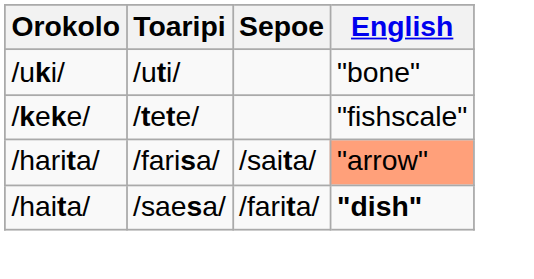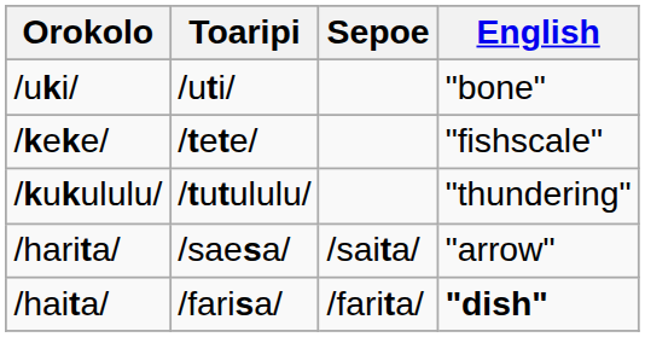 <table class="wikitable">
 <tr>
 <th>Orokolo</th>
 <th>Toaripi</th>
 <th>Sepoe</th>
 <th><a href='#'>English</a></th>
 </tr>
 <tr>
 <td>/u<strong>k</strong>i/</td>
 <td>/u<strong>t</strong>i/</td>
 <td></td>
 <td>"bone"</td>
 </tr>
 <tr>
 <td>/<strong>k</strong>e<strong>k</strong>e/</td>
 <td>/<strong>t</strong>e<strong>t</strong>e/</td>
 <td></td>
 <td>"fishscale"</td>
 </tr>
 <tr>
+<td>/<strong>k</strong>u<strong>k</strong>ululu/</td>
+<td>/<strong>t</strong>u<strong>t</strong>ululu/</td>
+<td></td>
+<td>"thundering"</td>
+</tr>
+<tr>
 <td>/hari<strong>t</strong>a/</td>
-<td>/fari<strong>s</strong>a/</td>
+<td>/sae<strong>s</strong>a/</td>
 <td>/sai<strong>t</strong>a/</td>
-<td style="background: lightsalmon;">"arrow"</td>
+<td>"arrow"</td>
 </tr>
 <tr>
 <td>/hai<strong>t</strong>a/</td>
-<td>/sae<strong>s</strong>a/</td>
+<td>/fari<strong>s</strong>a/</td>
 <td>/fari<strong>t</strong>a/</td>
 <td><strong>"dish"</strong></td>
 </tr>
 </table>
